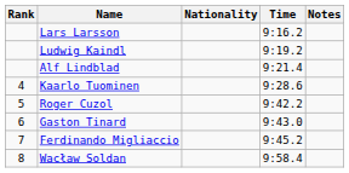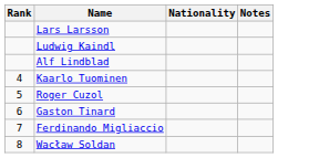 <table class="wikitable sortable" style="text-align:center">
 <tr>
 <th>Rank</th>
 <th>Name</th>
 <th>Nationality</th>
-<th>Time</th>
 <th>Notes</th>
 </tr>
 <tr>
 <td></td>
 <td align=left><a href='#'>Lars Larsson</a></td>
 <td align=left></td>
-<td>9:16.2</td>
 <td></td>
 </tr>
 <tr>
 <td></td>
 <td align=left><a href='#'>Ludwig Kaindl</a></td>
 <td align=left></td>
-<td>9:19.2</td>
 <td></td>
 </tr>
 <tr>
 <td></td>
 <td align=left><a href='#'>Alf Lindblad</a></td>
 <td align=left></td>
-<td>9:21.4</td>
 <td></td>
 </tr>
 <tr>
 <td>4</td>
 <td align=left><a href='#'>Kaarlo Tuominen</a></td>
 <td align=left></td>
-<td>9:28.6</td>
 <td></td>
 </tr>
 <tr>
 <td>5</td>
 <td align=left><a href='#'>Roger Cuzol</a></td>
 <td align=left></td>
-<td>9:42.2</td>
 <td></td>
 </tr>
 <tr>
 <td>6</td>
 <td align=left><a href='#'>Gaston Tinard</a></td>
 <td align=left></td>
-<td>9:43.0</td>
 <td></td>
 </tr>
 <tr>
 <td>7</td>
 <td align=left><a href='#'>Ferdinando Migliaccio</a></td>
 <td align=left></td>
-<td>9:45.2</td>
 <td></td>
 </tr>
 <tr>
 <td>8</td>
 <td align=left><a href='#'>Wacław Soldan</a></td>
 <td align=left></td>
-<td>9:58.4</td>
 <td></td>
 </tr>
 </table>
